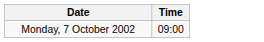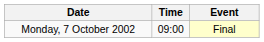 <table class = "wikitable" style="text-align:center;">
 <tr>
 <th width=220>Date</th>
 <th width=50>Time</th>
+<th width=100>Event</th>
 </tr>
 <tr>
 <td>Monday, 7 October 2002</td>
 <td>09:00</td>
+<td bgcolor=ffffcc>Final</td>
 </tr>
 </table>
